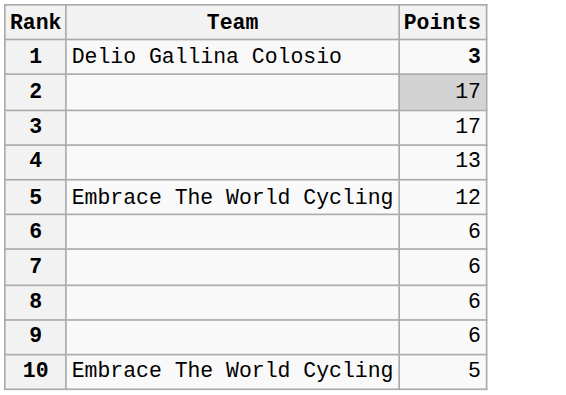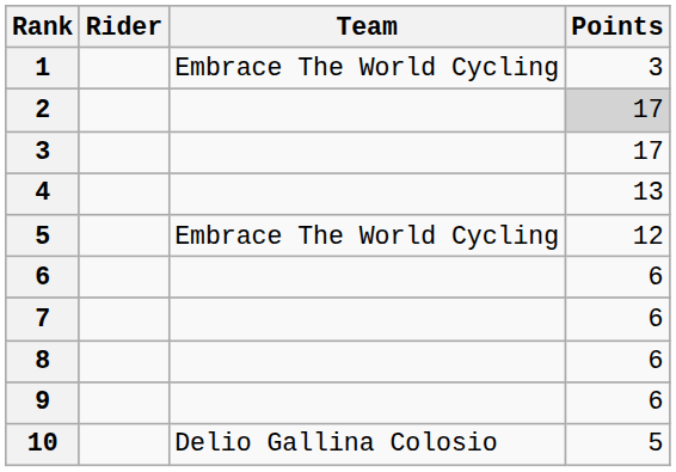 <table class="wikitable">
 <tr>
 <th scope="col">Rank</th>
+<th scope="col">Rider</th>
 <th scope="col">Team</th>
 <th scope="col">Points</th>
 </tr>
 <tr>
 <th scope="row">1</th>
-<td>Delio Gallina Colosio</td>
-<td style="text-align:right;"><strong>3</strong></td>
+<td> </td>
+<td>Embrace The World Cycling</td>
+<td style="text-align:right;">3</td>
 </tr>
 <tr>
 <th scope="row">2</th>
+<td> </td>
 <td></td>
 <td style="background: lightgrey; text-align:right;">17</td>
 </tr>
 <tr>
 <th scope="row">3</th>
 <td></td>
+<td></td>
 <td style="text-align:right;">17</td>
 </tr>
 <tr>
 <th scope="row">4</th>
 <td></td>
+<td></td>
 <td style="text-align:right;">13</td>
 </tr>
 <tr>
 <th scope="row">5</th>
+<td></td>
 <td>Embrace The World Cycling</td>
 <td style="text-align:right;">12</td>
 </tr>
 <tr>
 <th scope="row">6</th>
 <td></td>
+<td></td>
 <td style="text-align:right;">6</td>
 </tr>
 <tr>
 <th scope="row">7</th>
+<td></td>
 <td></td>
 <td style="text-align:right;">6</td>
 </tr>
 <tr>
 <th scope="row">8</th>
 <td></td>
+<td></td>
 <td style="text-align:right;">6</td>
 </tr>
 <tr>
 <th scope="row">9</th>
 <td></td>
+<td></td>
 <td style="text-align:right;">6</td>
 </tr>
 <tr>
 <th scope="row">10</th>
-<td>Embrace The World Cycling</td>
+<td></td>
+<td>Delio Gallina Colosio</td>
 <td style="text-align:right;">5</td>
 </tr>
 </table>
